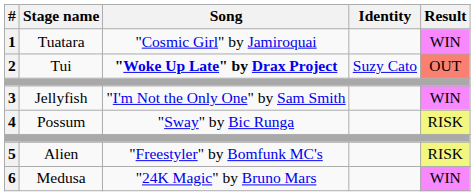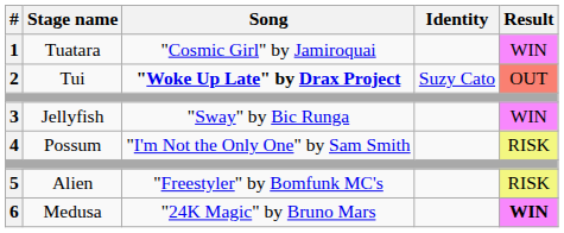 <table class="wikitable plainrowheaders" style="text-align: center;">
 <tr>
 <th>#</th>
 <th>Stage name</th>
 <th>Song</th>
 <th>Identity</th>
 <th>Result</th>
 </tr>
 <tr>
 <th>1</th>
 <td>Tuatara</td>
 <td>"<a href='#'>Cosmic Girl</a>" by <a href='#'>Jamiroquai</a></td>
 <td></td>
 <td bgcolor="#F888FD">WIN</td>
 </tr>
 <tr>
 <th>2</th>
 <td>Tui</td>
 <td><strong>"<a href='#'>Woke Up Late</a>" by <a href='#'>Drax Project</a></strong></td>
 <td><a href='#'>Suzy Cato</a></td>
 <td bgcolor=salmon>OUT</td>
 </tr>
 <tr>
 <td colspan="5" style="background:darkgray"></td>
 </tr>
 <tr>
 <th>3</th>
 <td>Jellyfish</td>
-<td>"<a href='#'>I'm Not the Only One</a>" by <a href='#'>Sam Smith</a></td>
+<td>"<a href='#'>Sway</a>" by <a href='#'>Bic Runga</a></td>
 <td></td>
 <td bgcolor="#F888FD">WIN</td>
 </tr>
 <tr>
 <th>4</th>
 <td>Possum</td>
-<td>"<a href='#'>Sway</a>" by <a href='#'>Bic Runga</a></td>
+<td>"<a href='#'>I'm Not the Only One</a>" by <a href='#'>Sam Smith</a></td>
 <td></td>
 <td bgcolor=#F3F781>RISK</td>
 </tr>
 <tr>
 <td colspan="5" style="background:darkgray"></td>
 </tr>
 <tr>
 <th>5</th>
 <td>Alien</td>
 <td>"<a href='#'>Freestyler</a>" by <a href='#'>Bomfunk MC's</a></td>
 <td></td>
 <td bgcolor=#F3F781>RISK</td>
 </tr>
 <tr>
 <th>6</th>
 <td>Medusa</td>
 <td>"<a href='#'>24K Magic</a>" by <a href='#'>Bruno Mars</a></td>
 <td></td>
-<td bgcolor="#F888FD">WIN</td>
+<td bgcolor="#F888FD"><strong>WIN</strong></td>
 </tr>
 </table>
